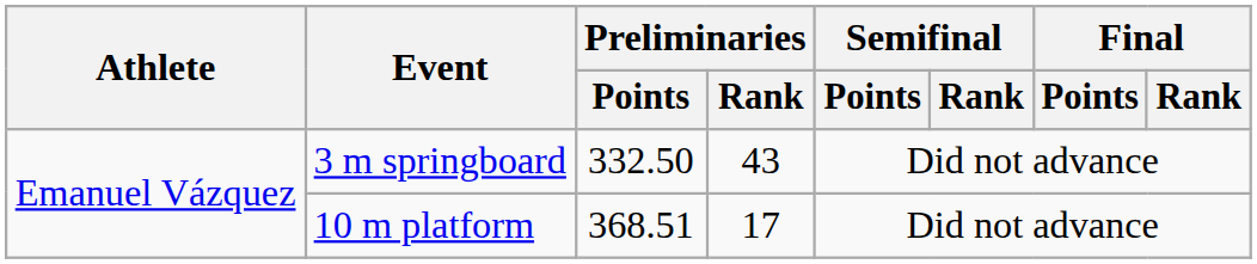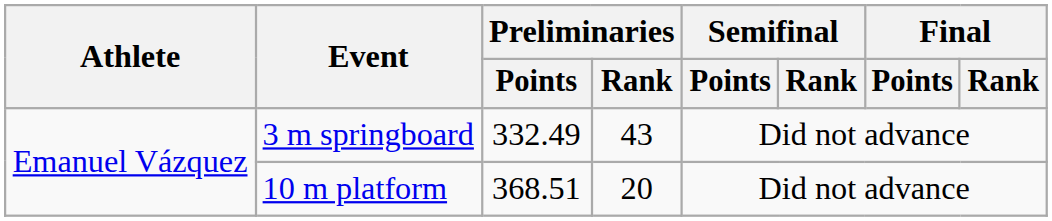 <table class="wikitable" style="text-align:center; font-size:90%;">
 <tr>
 <th rowspan=2>Athlete</th>
 <th rowspan=2>Event</th>
 <th colspan=2>Preliminaries</th>
 <th colspan=2>Semifinal</th>
 <th colspan=2>Final</th>
 </tr>
 <tr style="font-size:95%">
 <th>Points</th>
 <th>Rank</th>
 <th>Points</th>
 <th>Rank</th>
 <th>Points</th>
 <th>Rank</th>
 </tr>
 <tr>
 <td align=left rowspan=2><a href='#'>Emanuel Vázquez</a></td>
 <td align=left><a href='#'>3 m springboard</a></td>
-<td>332.50</td>
+<td>332.49</td>
 <td>43</td>
 <td colspan=4>Did not advance</td>
 </tr>
 <tr>
 <td align=left><a href='#'>10 m platform</a></td>
 <td>368.51</td>
-<td>17</td>
+<td>20</td>
 <td colspan=4>Did not advance</td>
 </tr>
 </table>
